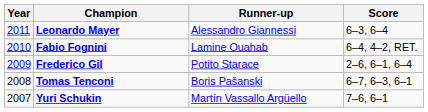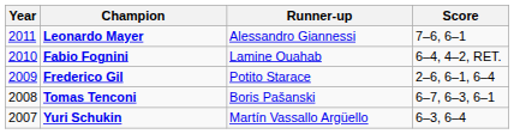 <table class="wikitable" style="font-size:90%">
 <tr>
 <th>Year</th>
 <th width="200">Champion</th>
 <th width="200">Runner-up</th>
 <th width="100">Score</th>
 </tr>
 <tr>
 <td><a href='#'>2011</a></td>
 <td> <strong><a href='#'>Leonardo Mayer</a></strong></td>
 <td> <a href='#'>Alessandro Giannessi</a></td>
-<td>6–3, 6–4</td>
+<td>7–6, 6–1</td>
 </tr>
 <tr>
 <td><a href='#'>2010</a></td>
 <td> <strong><a href='#'>Fabio Fognini</a></strong></td>
 <td> <a href='#'>Lamine Ouahab</a></td>
 <td>6–4, 4–2, RET.</td>
 </tr>
 <tr>
 <td><a href='#'>2009</a></td>
 <td> <strong><a href='#'>Frederico Gil</a></strong></td>
 <td> <a href='#'>Potito Starace</a></td>
 <td>2–6, 6–1, 6–4</td>
 </tr>
 <tr>
 <td>2008</td>
 <td> <strong><a href='#'>Tomas Tenconi</a></strong></td>
 <td> <a href='#'>Boris Pašanski</a></td>
 <td>6–7, 6–3, 6–1</td>
 </tr>
 <tr>
 <td>2007</td>
 <td> <strong><a href='#'>Yuri Schukin</a></strong></td>
 <td> <a href='#'>Martín Vassallo Argüello</a></td>
-<td>7–6, 6–1</td>
+<td>6–3, 6–4</td>
 </tr>
 </table>
